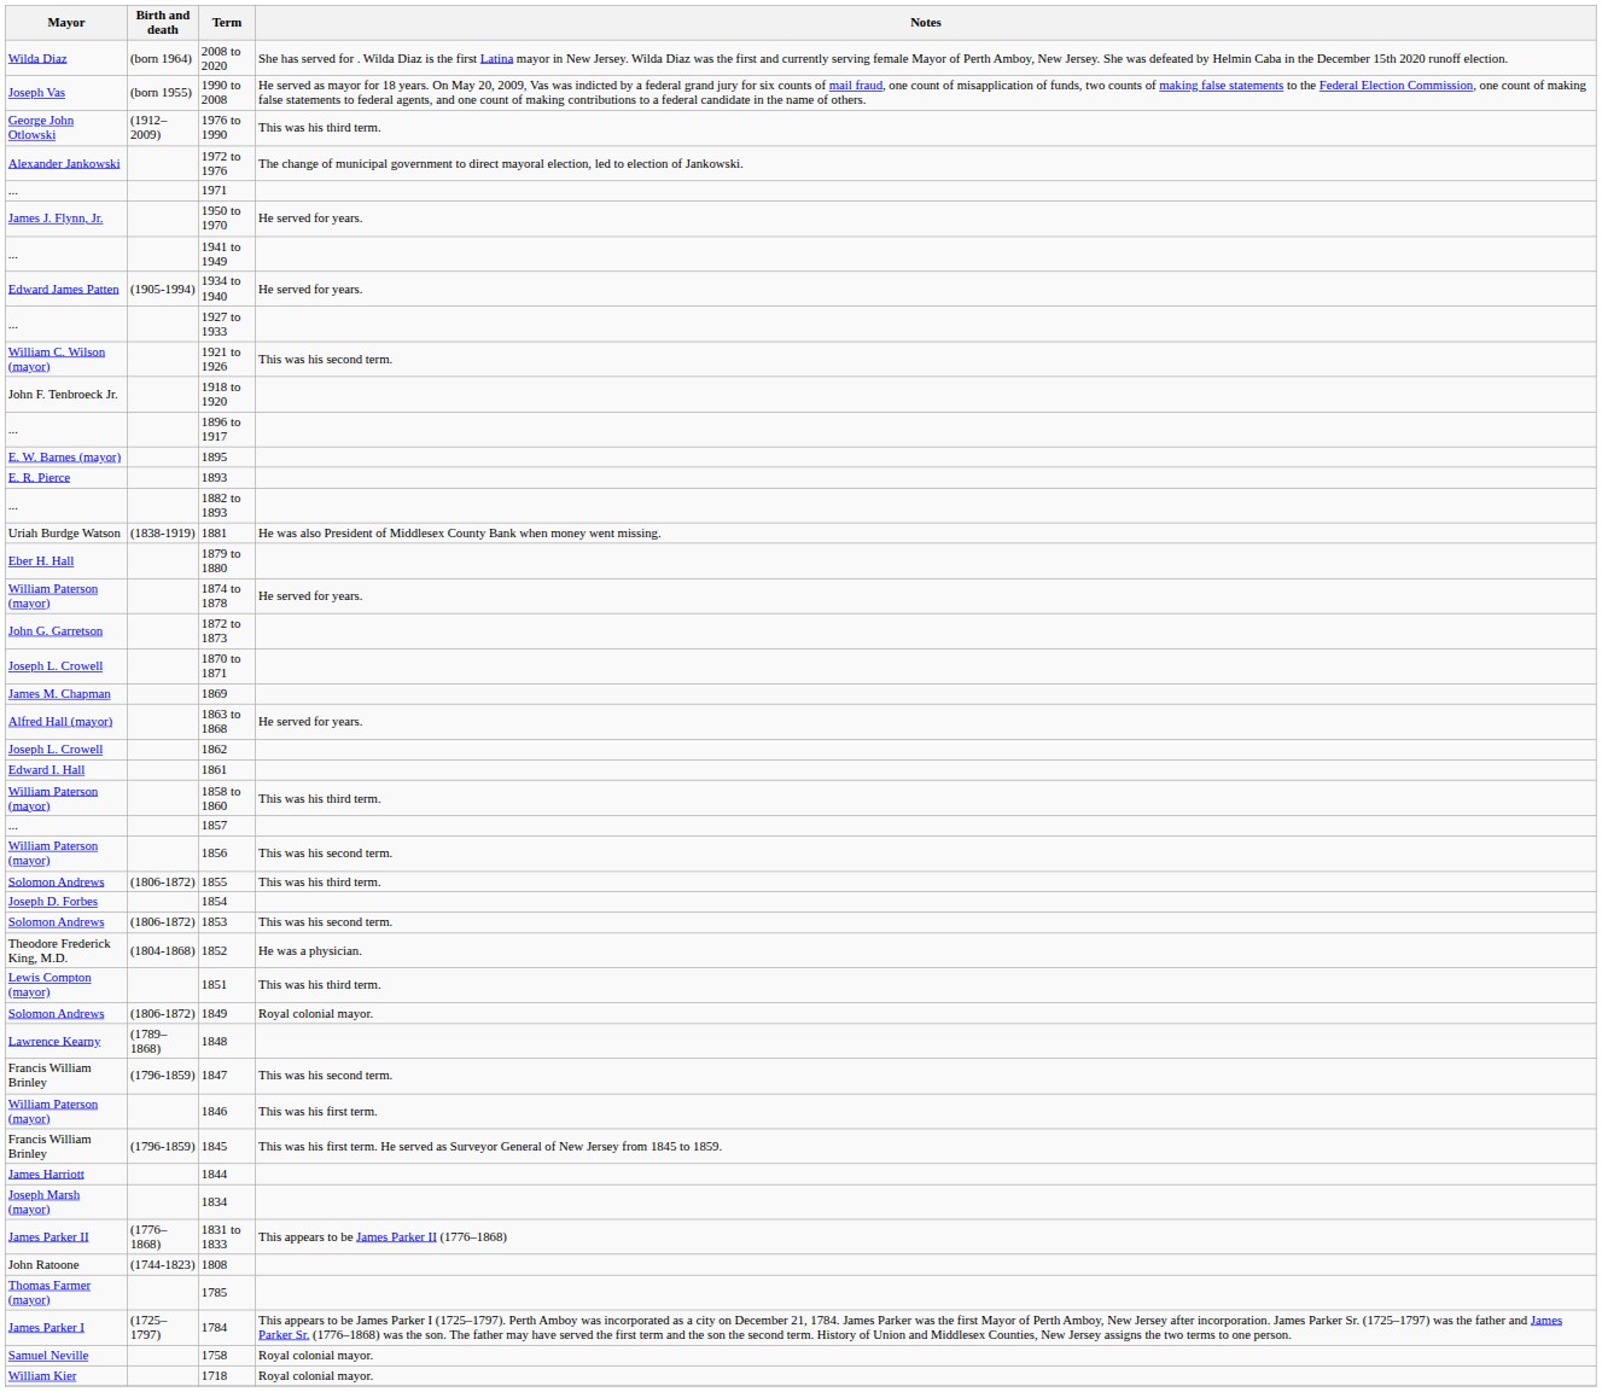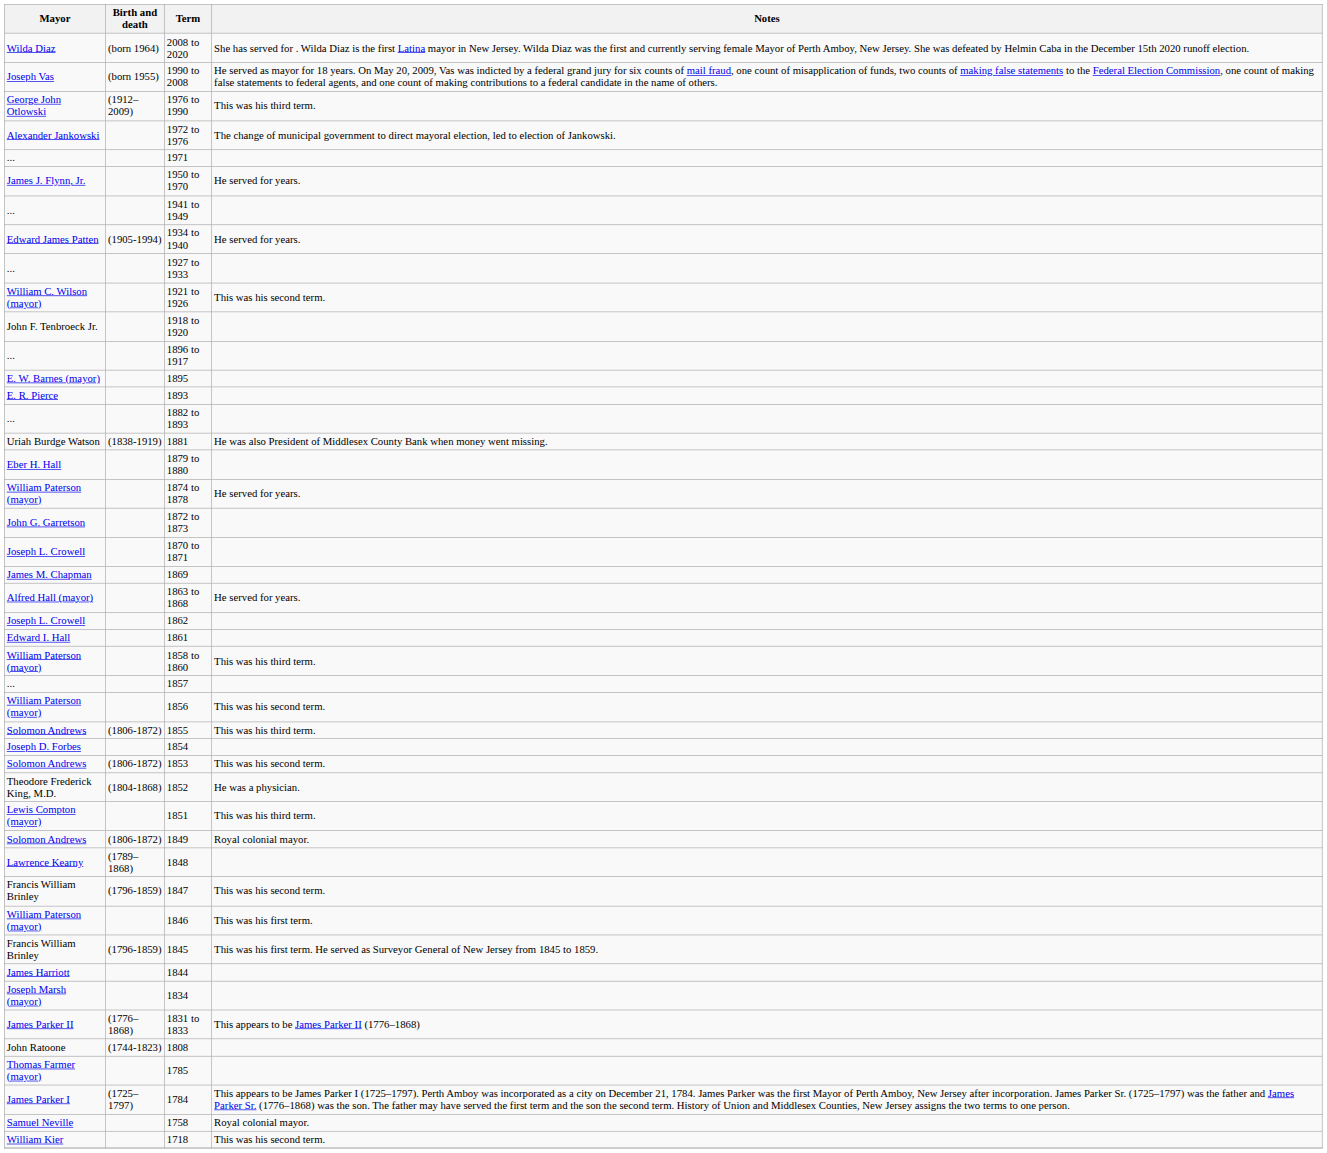 <table class="wikitable sortable">
 <tr>
 <th>Mayor</th>
 <th>Birth and death</th>
 <th>Term</th>
 <th>Notes</th>
 </tr>
 <tr>
 <td><a href='#'>Wilda Diaz</a></td>
 <td>(born 1964)</td>
 <td>2008 to 2020</td>
 <td>She has served for . Wilda Diaz is the first  <a href='#'>Latina</a> mayor in New Jersey. Wilda Diaz was the first and currently serving female Mayor of Perth Amboy, New Jersey. She was defeated by Helmin Caba in the December 15th 2020 runoff election.</td>
 </tr>
 <tr>
 <td><a href='#'>Joseph Vas</a></td>
 <td>(born 1955)</td>
 <td>1990 to 2008</td>
 <td>He served as mayor for 18 years. On May 20, 2009, Vas was indicted by a federal grand jury for six counts of <a href='#'>mail fraud</a>, one count of misapplication of funds, two counts of <a href='#'>making false statements</a> to the <a href='#'>Federal Election Commission</a>, one count of making false statements to federal agents, and one count of making contributions to a federal candidate in the name of others.</td>
 </tr>
 <tr>
 <td><a href='#'>George John Otlowski</a></td>
 <td>(1912–2009)</td>
 <td>1976 to 1990</td>
 <td>This was his third term.</td>
 </tr>
 <tr>
 <td><a href='#'>Alexander Jankowski</a></td>
 <td></td>
 <td>1972 to 1976</td>
 <td>The change of municipal government to direct mayoral election, led to election of Jankowski.</td>
 </tr>
 <tr>
 <td>...</td>
 <td></td>
 <td>1971</td>
 <td></td>
 </tr>
 <tr>
 <td><a href='#'>James J. Flynn, Jr.</a></td>
 <td></td>
 <td>1950 to 1970</td>
 <td>He served for  years.</td>
 </tr>
 <tr>
 <td>...</td>
 <td></td>
 <td>1941 to 1949</td>
 <td></td>
 </tr>
 <tr>
 <td><a href='#'>Edward James Patten</a></td>
 <td>(1905-1994)</td>
 <td>1934 to 1940</td>
 <td>He served for  years.</td>
 </tr>
 <tr>
 <td>...</td>
 <td></td>
 <td>1927 to 1933</td>
 <td></td>
 </tr>
 <tr>
 <td><a href='#'>William C. Wilson (mayor)</a></td>
 <td></td>
 <td>1921 to 1926</td>
 <td>This was his second term.</td>
 </tr>
 <tr>
 <td>John F. Tenbroeck Jr.</td>
 <td></td>
 <td>1918 to 1920</td>
 <td></td>
 </tr>
 <tr>
 <td>...</td>
 <td></td>
 <td>1896 to 1917</td>
 <td></td>
 </tr>
 <tr>
 <td><a href='#'>E. W. Barnes (mayor)</a></td>
 <td></td>
 <td>1895</td>
 <td></td>
 </tr>
 <tr>
 <td><a href='#'>E. R. Pierce</a></td>
 <td></td>
 <td>1893</td>
 <td></td>
 </tr>
 <tr>
 <td>...</td>
 <td></td>
 <td>1882 to 1893</td>
 <td></td>
 </tr>
 <tr>
 <td>Uriah Burdge Watson</td>
 <td>(1838-1919)</td>
 <td>1881</td>
 <td>He was also President of Middlesex County Bank when money went missing.</td>
 </tr>
 <tr>
 <td><a href='#'>Eber H. Hall</a></td>
 <td></td>
 <td>1879 to 1880</td>
 <td></td>
 </tr>
 <tr>
 <td><a href='#'>William Paterson (mayor)</a></td>
 <td></td>
 <td>1874 to 1878</td>
 <td>He served for  years.</td>
 </tr>
 <tr>
 <td><a href='#'>John G. Garretson</a></td>
 <td></td>
 <td>1872 to 1873</td>
 <td></td>
 </tr>
 <tr>
 <td><a href='#'>Joseph L. Crowell</a></td>
 <td></td>
 <td>1870 to 1871</td>
 <td></td>
 </tr>
 <tr>
 <td><a href='#'>James M. Chapman</a></td>
 <td></td>
 <td>1869</td>
 <td></td>
 </tr>
 <tr>
 <td><a href='#'>Alfred Hall (mayor)</a></td>
 <td></td>
 <td>1863 to 1868</td>
 <td>He served for  years.</td>
 </tr>
 <tr>
 <td><a href='#'>Joseph L. Crowell</a></td>
 <td></td>
 <td>1862</td>
 <td></td>
 </tr>
 <tr>
 <td><a href='#'>Edward I. Hall</a></td>
 <td></td>
 <td>1861</td>
 <td></td>
 </tr>
 <tr>
 <td><a href='#'>William Paterson (mayor)</a></td>
 <td></td>
 <td>1858 to 1860</td>
 <td>This was his third term.</td>
 </tr>
 <tr>
 <td>...</td>
 <td></td>
 <td>1857</td>
 <td></td>
 </tr>
 <tr>
 <td><a href='#'>William Paterson (mayor)</a></td>
 <td></td>
 <td>1856</td>
 <td>This was his second term.</td>
 </tr>
 <tr>
 <td><a href='#'>Solomon Andrews</a></td>
 <td>(1806-1872)</td>
 <td>1855</td>
 <td>This was his third term.</td>
 </tr>
 <tr>
 <td><a href='#'>Joseph D. Forbes</a></td>
 <td></td>
 <td>1854</td>
 <td></td>
 </tr>
 <tr>
 <td><a href='#'>Solomon Andrews</a></td>
 <td>(1806-1872)</td>
 <td>1853</td>
 <td>This was his second term.</td>
 </tr>
 <tr>
 <td>Theodore Frederick King, M.D.</td>
 <td>(1804-1868)</td>
 <td>1852</td>
 <td>He was a physician.</td>
 </tr>
 <tr>
 <td><a href='#'>Lewis Compton (mayor)</a></td>
 <td></td>
 <td>1851</td>
 <td>This was his third term.</td>
 </tr>
 <tr>
 <td><a href='#'>Solomon Andrews</a></td>
 <td>(1806-1872)</td>
 <td>1849</td>
 <td>Royal colonial mayor.</td>
 </tr>
 <tr>
 <td><a href='#'>Lawrence Kearny</a></td>
 <td>(1789–1868)</td>
 <td>1848</td>
 <td></td>
 </tr>
 <tr>
 <td>Francis William Brinley</td>
 <td>(1796-1859)</td>
 <td>1847</td>
 <td>This was his second term.</td>
 </tr>
 <tr>
 <td><a href='#'>William Paterson (mayor)</a></td>
 <td></td>
 <td>1846</td>
 <td>This was his first term.</td>
 </tr>
 <tr>
 <td>Francis William Brinley</td>
 <td>(1796-1859)</td>
 <td>1845</td>
 <td>This was his first term. He served as Surveyor General of New Jersey from 1845 to 1859.</td>
 </tr>
 <tr>
 <td><a href='#'>James Harriott</a></td>
 <td></td>
 <td>1844</td>
 <td></td>
 </tr>
 <tr>
 <td><a href='#'>Joseph Marsh (mayor)</a></td>
 <td></td>
 <td>1834</td>
 <td></td>
 </tr>
 <tr>
 <td><a href='#'>James Parker II</a></td>
 <td>(1776–1868)</td>
 <td>1831 to 1833</td>
 <td>This appears to be <a href='#'>James Parker II</a> (1776–1868)</td>
 </tr>
 <tr>
 <td>John Ratoone</td>
 <td>(1744-1823)</td>
 <td>1808</td>
 <td></td>
 </tr>
 <tr>
 <td><a href='#'>Thomas Farmer (mayor)</a></td>
 <td></td>
 <td>1785</td>
 <td></td>
 </tr>
 <tr>
 <td><a href='#'>James Parker I</a></td>
 <td>(1725–1797)</td>
 <td>1784</td>
 <td>This appears to be James Parker I (1725–1797). Perth Amboy was incorporated as a city on December 21, 1784. James Parker was the first Mayor of Perth Amboy, New Jersey after incorporation. James Parker Sr. (1725–1797) was the father and <a href='#'>James Parker Sr.</a> (1776–1868) was the son. The father may have served the first term and the son the second term. History of Union and Middlesex Counties, New Jersey assigns the two terms to one person.</td>
 </tr>
 <tr>
 <td><a href='#'>Samuel Neville</a></td>
 <td></td>
 <td>1758</td>
 <td>Royal colonial mayor.</td>
 </tr>
 <tr>
 <td><a href='#'>William Kier</a></td>
 <td></td>
 <td>1718</td>
-<td>Royal colonial mayor.</td>
+<td>This was his second term.</td>
 </tr>
 <tr>
 </tr>
 </table>
